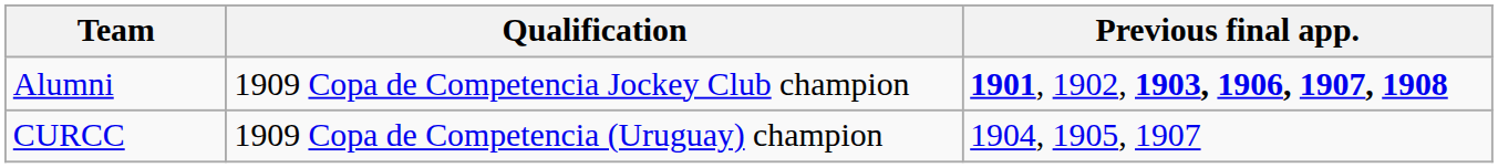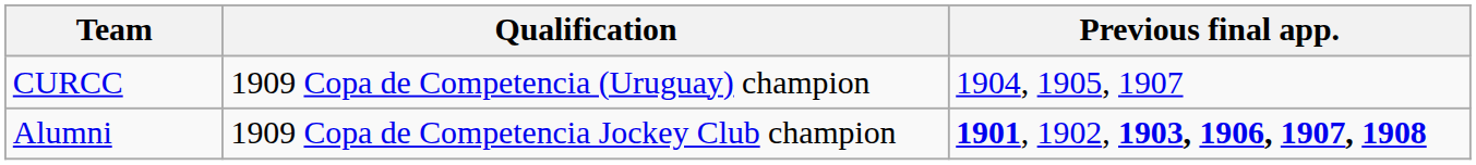 <table class="wikitable">
 <tr>
 <th width=100px>Team</th>
 <th width=350px>Qualification</th>
 <th width=250px>Previous final app.</th>
 </tr>
 <tr>
+<td> <a href='#'>CURCC</a></td>
+<td>1909 <a href='#'>Copa de Competencia (Uruguay)</a> champion</td>
+<td><a href='#'>1904</a>, <a href='#'>1905</a>, <a href='#'>1907</a></td>
+</tr>
+<tr>
 <td> <a href='#'>Alumni</a></td>
 <td>1909 <a href='#'>Copa de Competencia Jockey Club</a> champion</td>
 <td><strong><a href='#'>1901</a></strong>, <a href='#'>1902</a>, <strong><a href='#'>1903</a>, <a href='#'>1906</a>, <a href='#'>1907</a>, <a href='#'>1908</a></strong></td>
 </tr>
-<tr>
-<td> <a href='#'>CURCC</a></td>
-<td>1909 <a href='#'>Copa de Competencia (Uruguay)</a> champion</td>
-<td><a href='#'>1904</a>, <a href='#'>1905</a>, <a href='#'>1907</a></td>
-</tr>
 </table>
